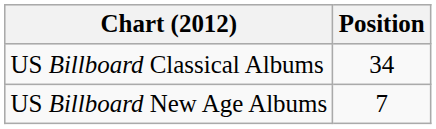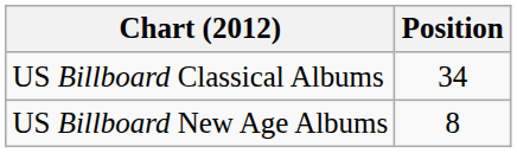 <table class="wikitable sortable plainrowheaders">
 <tr>
 <th>Chart (2012)</th>
 <th>Position</th>
 </tr>
 <tr>
 <td>US <em>Billboard</em> Classical Albums</td>
 <td style="text-align:center;">34</td>
 </tr>
 <tr>
 <td>US <em>Billboard</em> New Age Albums</td>
-<td style="text-align:center;">7</td>
+<td style="text-align:center;">8</td>
 </tr>
 </table>
